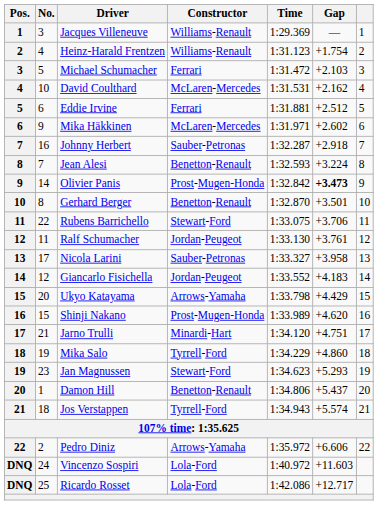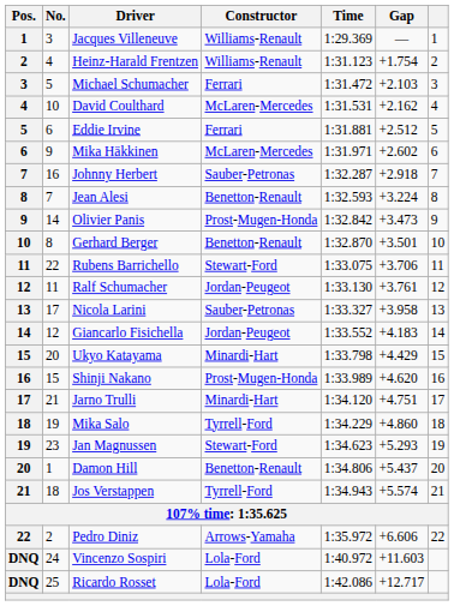 <table class="wikitable sortable" style="font-size: 85%;">
 <tr>
 <th>Pos.</th>
 <th>No.</th>
 <th>Driver</th>
 <th>Constructor</th>
 <th>Time</th>
 <th>Gap</th>
 <th></th>
 </tr>
 <tr>
 <th>1</th>
 <td>3</td>
 <td> <a href='#'>Jacques Villeneuve</a></td>
 <td><a href='#'>Williams</a>-<a href='#'>Renault</a></td>
 <td>1:29.369</td>
 <td align="center">—</td>
 <td>1</td>
 </tr>
 <tr>
 <th>2</th>
 <td>4</td>
 <td> <a href='#'>Heinz-Harald Frentzen</a></td>
 <td><a href='#'>Williams</a>-<a href='#'>Renault</a></td>
 <td>1:31.123</td>
 <td>+1.754</td>
 <td>2</td>
 </tr>
 <tr>
 <th>3</th>
 <td>5</td>
 <td> <a href='#'>Michael Schumacher</a></td>
 <td><a href='#'>Ferrari</a></td>
 <td>1:31.472</td>
 <td>+2.103</td>
 <td>3</td>
 </tr>
 <tr>
 <th>4</th>
 <td>10</td>
 <td> <a href='#'>David Coulthard</a></td>
 <td><a href='#'>McLaren</a>-<a href='#'>Mercedes</a></td>
 <td>1:31.531</td>
 <td>+2.162</td>
 <td>4</td>
 </tr>
 <tr>
 <th>5</th>
 <td>6</td>
 <td> <a href='#'>Eddie Irvine</a></td>
 <td><a href='#'>Ferrari</a></td>
 <td>1:31.881</td>
 <td>+2.512</td>
 <td>5</td>
 </tr>
 <tr>
 <th>6</th>
 <td>9</td>
 <td> <a href='#'>Mika Häkkinen</a></td>
 <td><a href='#'>McLaren</a>-<a href='#'>Mercedes</a></td>
 <td>1:31.971</td>
 <td>+2.602</td>
 <td>6</td>
 </tr>
 <tr>
 <th>7</th>
 <td>16</td>
 <td> <a href='#'>Johnny Herbert</a></td>
 <td><a href='#'>Sauber</a>-<a href='#'>Petronas</a></td>
 <td>1:32.287</td>
 <td>+2.918</td>
 <td>7</td>
 </tr>
 <tr>
 <th>8</th>
 <td>7</td>
 <td> <a href='#'>Jean Alesi</a></td>
 <td><a href='#'>Benetton</a>-<a href='#'>Renault</a></td>
 <td>1:32.593</td>
 <td>+3.224</td>
 <td>8</td>
 </tr>
 <tr>
 <th>9</th>
 <td>14</td>
 <td> <a href='#'>Olivier Panis</a></td>
 <td><a href='#'>Prost</a>-<a href='#'>Mugen-Honda</a></td>
 <td>1:32.842</td>
-<td><strong>+3.473</strong></td>
+<td>+3.473</td>
 <td>9</td>
 </tr>
 <tr>
 <th>10</th>
 <td>8</td>
 <td> <a href='#'>Gerhard Berger</a></td>
 <td><a href='#'>Benetton</a>-<a href='#'>Renault</a></td>
 <td>1:32.870</td>
 <td>+3.501</td>
 <td>10</td>
 </tr>
 <tr>
 <th>11</th>
 <td>22</td>
 <td> <a href='#'>Rubens Barrichello</a></td>
 <td><a href='#'>Stewart</a>-<a href='#'>Ford</a></td>
 <td>1:33.075</td>
 <td>+3.706</td>
 <td>11</td>
 </tr>
 <tr>
 <th>12</th>
 <td>11</td>
 <td> <a href='#'>Ralf Schumacher</a></td>
 <td><a href='#'>Jordan</a>-<a href='#'>Peugeot</a></td>
 <td>1:33.130</td>
 <td>+3.761</td>
 <td>12</td>
 </tr>
 <tr>
 <th>13</th>
 <td>17</td>
 <td> <a href='#'>Nicola Larini</a></td>
 <td><a href='#'>Sauber</a>-<a href='#'>Petronas</a></td>
 <td>1:33.327</td>
 <td>+3.958</td>
 <td>13</td>
 </tr>
 <tr>
 <th>14</th>
 <td>12</td>
 <td> <a href='#'>Giancarlo Fisichella</a></td>
 <td><a href='#'>Jordan</a>-<a href='#'>Peugeot</a></td>
 <td>1:33.552</td>
 <td>+4.183</td>
 <td>14</td>
 </tr>
 <tr>
 <th>15</th>
 <td>20</td>
 <td> <a href='#'>Ukyo Katayama</a></td>
-<td><a href='#'>Arrows</a>-<a href='#'>Yamaha</a></td>
+<td><a href='#'>Minardi</a>-<a href='#'>Hart</a></td>
 <td>1:33.798</td>
 <td>+4.429</td>
 <td>15</td>
 </tr>
 <tr>
 <th>16</th>
 <td>15</td>
 <td> <a href='#'>Shinji Nakano</a></td>
 <td><a href='#'>Prost</a>-<a href='#'>Mugen-Honda</a></td>
 <td>1:33.989</td>
 <td>+4.620</td>
 <td>16</td>
 </tr>
 <tr>
 <th>17</th>
 <td>21</td>
 <td> <a href='#'>Jarno Trulli</a></td>
 <td><a href='#'>Minardi</a>-<a href='#'>Hart</a></td>
 <td>1:34.120</td>
 <td>+4.751</td>
 <td>17</td>
 </tr>
 <tr>
 <th>18</th>
 <td>19</td>
 <td> <a href='#'>Mika Salo</a></td>
 <td><a href='#'>Tyrrell</a>-<a href='#'>Ford</a></td>
 <td>1:34.229</td>
 <td>+4.860</td>
 <td>18</td>
 </tr>
 <tr>
 <th>19</th>
 <td>23</td>
 <td> <a href='#'>Jan Magnussen</a></td>
 <td><a href='#'>Stewart</a>-<a href='#'>Ford</a></td>
 <td>1:34.623</td>
 <td>+5.293</td>
 <td>19</td>
 </tr>
 <tr>
 <th>20</th>
 <td>1</td>
 <td> <a href='#'>Damon Hill</a></td>
 <td><a href='#'>Benetton</a>-<a href='#'>Renault</a></td>
 <td>1:34.806</td>
 <td>+5.437</td>
 <td>20</td>
 </tr>
 <tr>
 <th>21</th>
 <td>18</td>
 <td> <a href='#'>Jos Verstappen</a></td>
 <td><a href='#'>Tyrrell</a>-<a href='#'>Ford</a></td>
 <td>1:34.943</td>
 <td>+5.574</td>
 <td>21</td>
 </tr>
 <tr>
 <th colspan="7"><a href='#'>107% time</a>: 1:35.625</th>
 </tr>
 <tr>
 <th>22</th>
 <td>2</td>
 <td> <a href='#'>Pedro Diniz</a></td>
 <td><a href='#'>Arrows</a>-<a href='#'>Yamaha</a></td>
 <td>1:35.972</td>
 <td>+6.606</td>
 <td>22</td>
 </tr>
 <tr>
 <th>DNQ</th>
 <td>24</td>
 <td> <a href='#'>Vincenzo Sospiri</a></td>
 <td><a href='#'>Lola</a>-<a href='#'>Ford</a></td>
 <td>1:40.972</td>
 <td>+11.603</td>
 <td></td>
 </tr>
 <tr>
 <th>DNQ</th>
 <td>25</td>
 <td> <a href='#'>Ricardo Rosset</a></td>
 <td><a href='#'>Lola</a>-<a href='#'>Ford</a></td>
 <td>1:42.086</td>
 <td>+12.717</td>
 <td></td>
 </tr>
 <tr>
 <th colspan="7"></th>
 </tr>
 </table>
